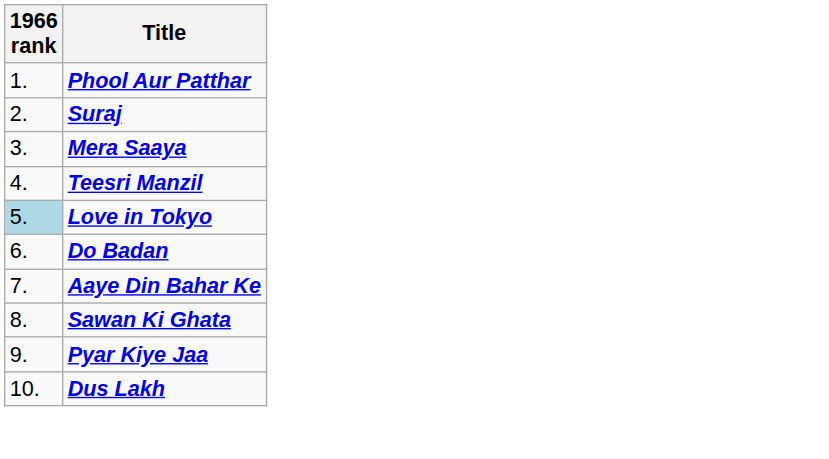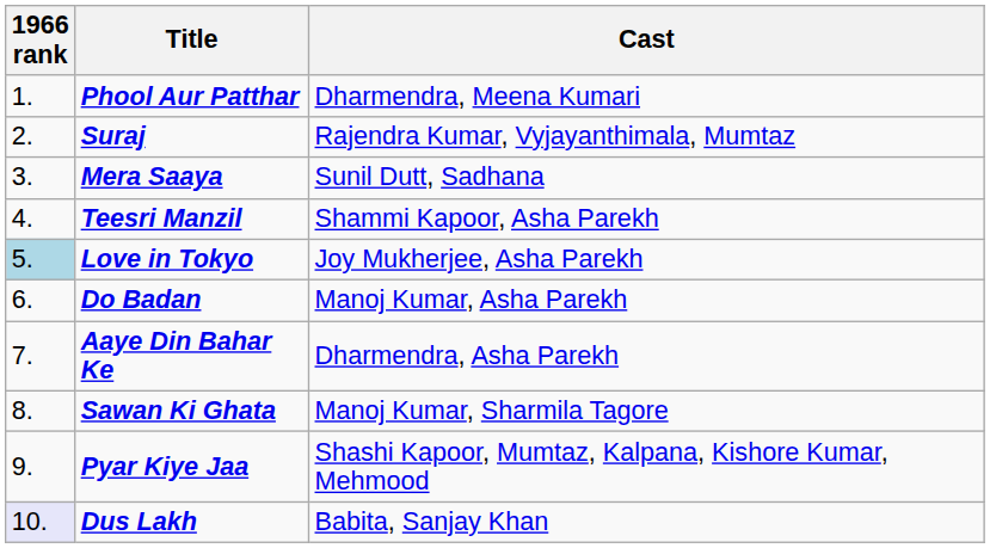 <table class="wikitable">
 <tr>
 <th>1966<br>rank</th>
 <th>Title</th>
+<th>Cast</th>
 </tr>
 <tr>
 <td>1.</td>
 <td><strong><em><a href='#'>Phool Aur Patthar</a></em></strong></td>
+<td><a href='#'>Dharmendra</a>, <a href='#'>Meena Kumari</a></td>
 </tr>
 <tr>
 <td>2.</td>
 <td><strong><em><a href='#'>Suraj</a></em></strong></td>
+<td><a href='#'>Rajendra Kumar</a>, <a href='#'>Vyjayanthimala</a>, <a href='#'>Mumtaz</a></td>
 </tr>
 <tr>
 <td>3.</td>
 <td><strong><em><a href='#'>Mera Saaya</a></em></strong></td>
+<td><a href='#'>Sunil Dutt</a>, <a href='#'>Sadhana</a></td>
 </tr>
 <tr>
 <td>4.</td>
 <td><strong><em><a href='#'>Teesri Manzil</a></em></strong></td>
+<td><a href='#'>Shammi Kapoor</a>, <a href='#'>Asha Parekh</a></td>
 </tr>
 <tr>
 <td style="background: lightblue;">5.</td>
 <td><strong><em><a href='#'>Love in Tokyo</a></em></strong></td>
+<td><a href='#'>Joy Mukherjee</a>, <a href='#'>Asha Parekh</a></td>
 </tr>
 <tr>
 <td>6.</td>
 <td><strong><em><a href='#'>Do Badan</a></em></strong></td>
+<td><a href='#'>Manoj Kumar</a>, <a href='#'>Asha Parekh</a></td>
 </tr>
 <tr>
 <td>7.</td>
 <td><strong><em><a href='#'>Aaye Din Bahar Ke</a></em></strong></td>
+<td><a href='#'>Dharmendra</a>, <a href='#'>Asha Parekh</a></td>
 </tr>
 <tr>
 <td>8.</td>
 <td><strong><em><a href='#'>Sawan Ki Ghata</a></em></strong></td>
+<td><a href='#'>Manoj Kumar</a>, <a href='#'>Sharmila Tagore</a></td>
 </tr>
 <tr>
 <td>9.</td>
 <td><strong><em><a href='#'>Pyar Kiye Jaa</a></em></strong></td>
+<td><a href='#'>Shashi Kapoor</a>, <a href='#'>Mumtaz</a>, <a href='#'>Kalpana</a>, <a href='#'>Kishore Kumar</a>, <a href='#'>Mehmood</a></td>
 </tr>
 <tr>
-<td>10.</td>
+<td style="background: lavender;">10.</td>
 <td><strong><em><a href='#'>Dus Lakh</a></em></strong></td>
+<td><a href='#'>Babita</a>, <a href='#'>Sanjay Khan</a></td>
 </tr>
 </table>
